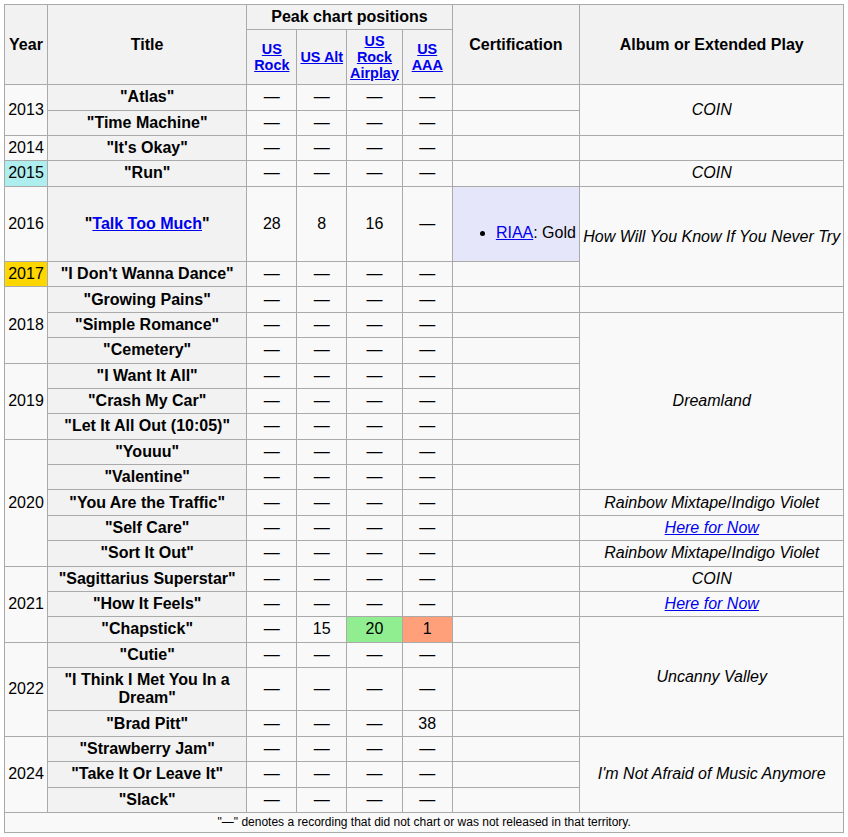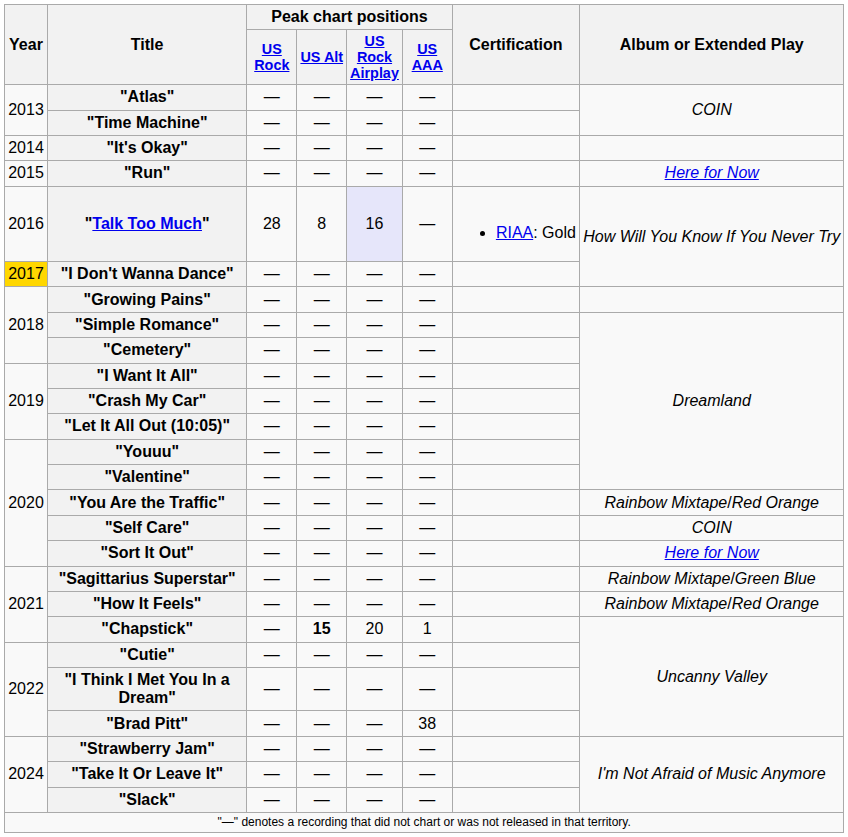 <table class="wikitable plainrowheaders" style="text-align:center;">
 <tr>
 <th scope="col" rowspan="2">Year</th>
 <th scope="col" rowspan="2" style="width:12em;">Title</th>
 <th colspan="4" scope="col">Peak chart positions</th>
 <th scope="col" rowspan="2">Certification</th>
 <th rowspan="2">Album or Extended Play</th>
 </tr>
 <tr>
 <th scope="col" style="width:3em;font-size:90%;"><a href='#'>US Rock</a><br></th>
 <th scope="col" style="width:3em;font-size:90%;"><a href='#'>US Alt</a><br></th>
 <th scope="col" style="width:3em;font-size:90%;"><a href='#'>US Rock Airplay</a><br></th>
 <th scope="col" style="width:3em;font-size:90%;"><a href='#'>US AAA</a><br></th>
 </tr>
 <tr>
 <td rowspan="2">2013</td>
 <th scope="row">"Atlas"</th>
 <td>—</td>
 <td>—</td>
 <td>—</td>
 <td>—</td>
 <td></td>
 <td rowspan="2"><em>COIN</em></td>
 </tr>
 <tr>
 <th scope="row">"Time Machine"</th>
 <td>—</td>
 <td>—</td>
 <td>—</td>
 <td>—</td>
 <td></td>
 </tr>
 <tr>
 <td>2014</td>
 <th scope="row">"It's Okay"</th>
 <td>—</td>
 <td>—</td>
 <td>—</td>
 <td>—</td>
 <td></td>
 <td></td>
 </tr>
 <tr>
-<td style="background: paleturquoise;">2015</td>
+<td>2015</td>
 <th scope="row">"Run"</th>
 <td>—</td>
 <td>—</td>
 <td>—</td>
 <td>—</td>
 <td></td>
-<td><em>COIN</em></td>
+<td><em><a href='#'>Here for Now</a></em></td>
 </tr>
 <tr>
 <td>2016</td>
 <th scope="row">"<a href='#'>Talk Too Much</a>"</th>
 <td>28</td>
 <td>8</td>
-<td>16</td>
+<td style="background: lavender;">16</td>
 <td>—</td>
-<td style="background: lavender;"><br><ul><li><a href='#'>RIAA</a>: Gold</li></ul></td>
+<td><br><ul><li><a href='#'>RIAA</a>: Gold</li></ul></td>
 <td rowspan="2"><em>How Will You Know If You Never Try</em></td>
 </tr>
 <tr>
 <td style="background: gold;">2017</td>
 <th scope="row">"I Don't Wanna Dance"</th>
 <td>—</td>
 <td>—</td>
 <td>—</td>
 <td>—</td>
 <td></td>
 </tr>
 <tr>
 <td rowspan="3">2018</td>
 <th scope="row">"Growing Pains"</th>
 <td>—</td>
 <td>—</td>
 <td>—</td>
 <td>—</td>
 <td></td>
 <td></td>
 </tr>
 <tr>
 <th scope="row">"Simple Romance"</th>
 <td>—</td>
 <td>—</td>
 <td>—</td>
 <td>—</td>
 <td></td>
 <td rowspan="7"><em>Dreamland</em></td>
 </tr>
 <tr>
 <th scope="row">"Cemetery"</th>
 <td>—</td>
 <td>—</td>
 <td>—</td>
 <td>—</td>
 <td></td>
 </tr>
 <tr>
 <td rowspan="3">2019</td>
 <th scope="row">"I Want It All"</th>
 <td>—</td>
 <td>—</td>
 <td>—</td>
 <td>—</td>
 <td></td>
 </tr>
 <tr>
 <th scope="row">"Crash My Car"</th>
 <td>—</td>
 <td>—</td>
 <td>—</td>
 <td>—</td>
 <td></td>
 </tr>
 <tr>
 <th scope="row">"Let It All Out (10:05)"</th>
 <td>—</td>
 <td>—</td>
 <td>—</td>
 <td>—</td>
 <td></td>
 </tr>
 <tr>
 <td rowspan="5">2020</td>
 <th scope="row">"Youuu"</th>
 <td>—</td>
 <td>—</td>
 <td>—</td>
 <td>—</td>
 <td></td>
 </tr>
 <tr>
 <th scope="row">"Valentine"</th>
 <td>—</td>
 <td>—</td>
 <td>—</td>
 <td>—</td>
 <td></td>
 </tr>
 <tr>
 <th scope="row">"You Are the Traffic"</th>
 <td>—</td>
 <td>—</td>
 <td>—</td>
 <td>—</td>
 <td></td>
-<td><em>Rainbow Mixtape</em>/<em>Indigo Violet</em></td>
+<td><em>Rainbow Mixtape</em>/<em>Red Orange</em></td>
 </tr>
 <tr>
 <th scope="row">"Self Care"<br></th>
 <td>—</td>
 <td>—</td>
 <td>—</td>
 <td>—</td>
 <td></td>
-<td><em><a href='#'>Here for Now</a></em></td>
+<td><em>COIN</em></td>
 </tr>
 <tr>
 <th scope="row">"Sort It Out"</th>
 <td>—</td>
 <td>—</td>
 <td>—</td>
 <td>—</td>
 <td></td>
-<td><em>Rainbow Mixtape</em>/<em>Indigo Violet</em></td>
+<td><em><a href='#'>Here for Now</a></em></td>
 </tr>
 <tr>
 <td rowspan="3">2021</td>
 <th scope="row">"Sagittarius Superstar"<br></th>
 <td>—</td>
 <td>—</td>
 <td>—</td>
 <td>—</td>
 <td></td>
-<td><em>COIN</em></td>
+<td><em>Rainbow Mixtape</em>/<em>Green Blue</em></td>
 </tr>
 <tr>
 <th scope="row">"How It Feels"</th>
 <td>—</td>
 <td>—</td>
 <td>—</td>
 <td>—</td>
 <td></td>
-<td><em><a href='#'>Here for Now</a></em></td>
+<td><em>Rainbow Mixtape</em>/<em>Red Orange</em></td>
 </tr>
 <tr>
 <th scope="row">"Chapstick"</th>
 <td>—</td>
-<td>15</td>
-<td style="background: lightgreen;">20</td>
-<td style="background: lightsalmon;">1</td>
+<td><strong>15</strong></td>
+<td>20</td>
+<td>1</td>
 <td></td>
 <td rowspan=4><em>Uncanny Valley</em></td>
 </tr>
 <tr>
 <td rowspan=3>2022</td>
 <th scope="row">"Cutie"</th>
 <td>—</td>
 <td>—</td>
 <td>—</td>
 <td>—</td>
 <td></td>
 </tr>
 <tr>
 <th scope="row">"I Think I Met You In a Dream"</th>
 <td>—</td>
 <td>—</td>
 <td>—</td>
 <td>—</td>
 <td></td>
 </tr>
 <tr>
 <th scope="row">"Brad Pitt"</th>
 <td>—</td>
 <td>—</td>
 <td>—</td>
 <td>38</td>
 <td></td>
 </tr>
 <tr>
 <td rowspan="3">2024</td>
 <th scope="row">"Strawberry Jam"</th>
 <td>—</td>
 <td>—</td>
 <td>—</td>
 <td>—</td>
 <td></td>
 <td rowspan="3"><em>I'm Not Afraid of Music Anymore</em></td>
 </tr>
 <tr>
 <th scope="row">"Take It Or Leave It"</th>
 <td>—</td>
 <td>—</td>
 <td>—</td>
 <td>—</td>
 <td></td>
 </tr>
 <tr>
 <th scope="row">"Slack"</th>
 <td>—</td>
 <td>—</td>
 <td>—</td>
 <td>—</td>
 <td></td>
 </tr>
 <tr>
 <td colspan="8" style="font-size:9pt">"—" denotes a recording that did not chart or was not released in that territory.</td>
 </tr>
 </table>
